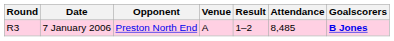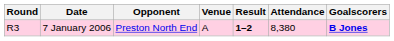 <table class="wikitable">
 <tr>
 <th>Round</th>
 <th>Date</th>
 <th>Opponent</th>
 <th>Venue</th>
 <th>Result</th>
 <th>Attendance</th>
 <th>Goalscorers</th>
 </tr>
 <tr style="background-color: #ffd0e3;">
 <td>R3</td>
 <td>7 January 2006</td>
 <td><a href='#'>Preston North End</a></td>
 <td>A</td>
-<td>1–2</td>
-<td>8,485</td>
+<td><strong>1–2</strong></td>
+<td>8,380</td>
 <td><strong><a href='#'>B Jones</a></strong></td>
 </tr>
 </table>
